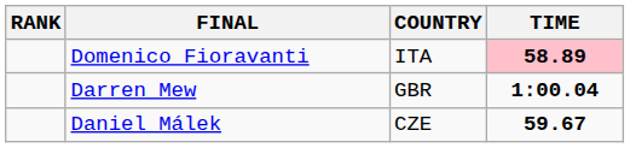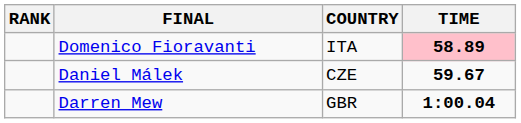 <table class="wikitable">
 <tr>
 <th>RANK</th>
 <th align="left" style="width: 15em">FINAL</th>
 <th>COUNTRY</th>
 <th style="width: 6em">TIME</th>
 </tr>
 <tr>
 <td align="center"></td>
 <td><a href='#'>Domenico Fioravanti</a></td>
 <td> ITA</td>
 <td align="center" style="background: pink;"><strong>58.89</strong></td>
 </tr>
 <tr>
 <td align="center"></td>
+<td><a href='#'>Daniel Málek</a></td>
+<td> CZE</td>
+<td align="center"><strong>59.67</strong></td>
+</tr>
+<tr>
+<td align="center"></td>
 <td><a href='#'>Darren Mew</a></td>
 <td> GBR</td>
 <td align="center"><strong>1:00.04</strong></td>
 </tr>
-<tr>
-<td align="center"></td>
-<td><a href='#'>Daniel Málek</a></td>
-<td> CZE</td>
-<td align="center"><strong>59.67</strong></td>
-</tr>
 </table>
